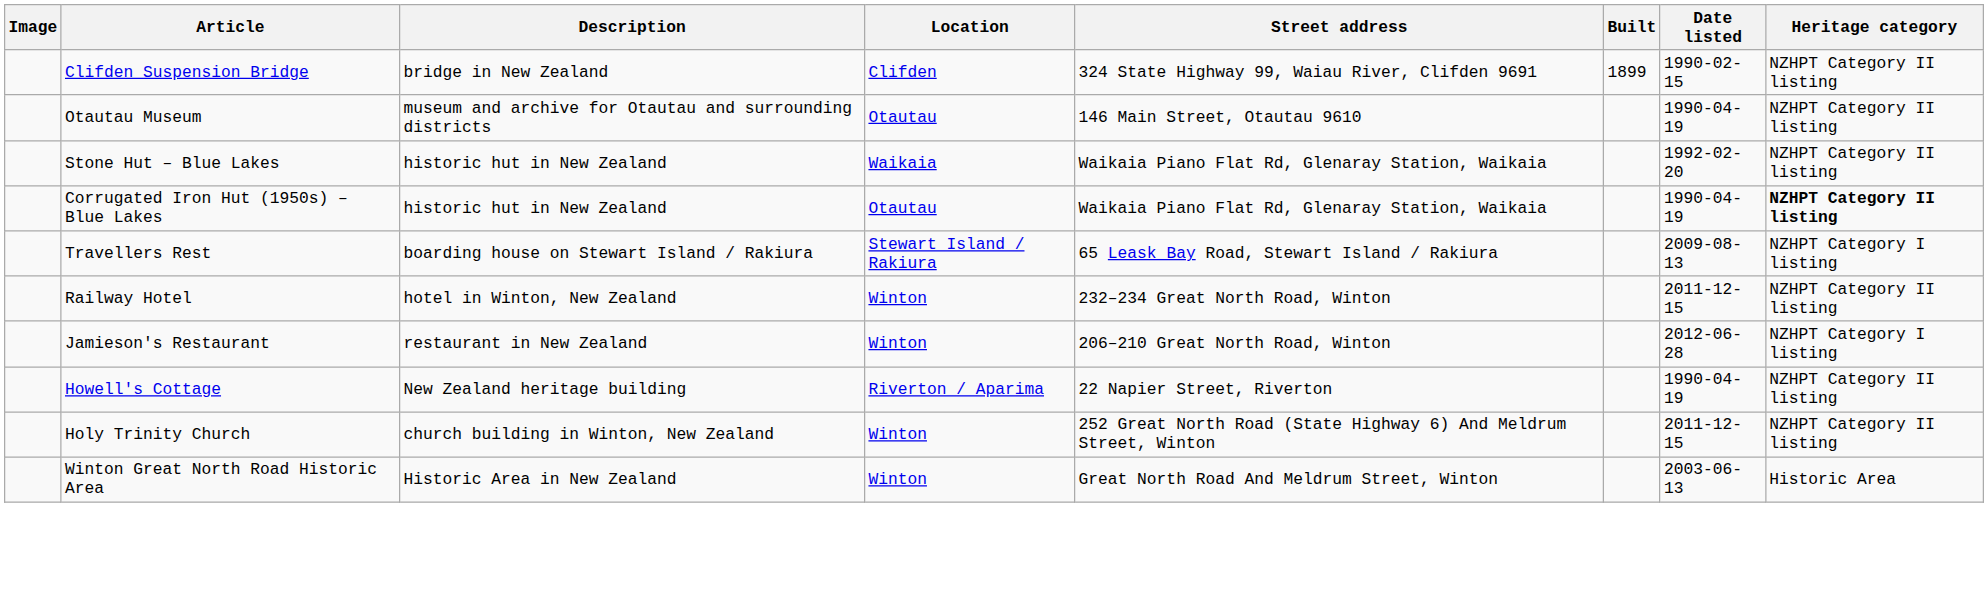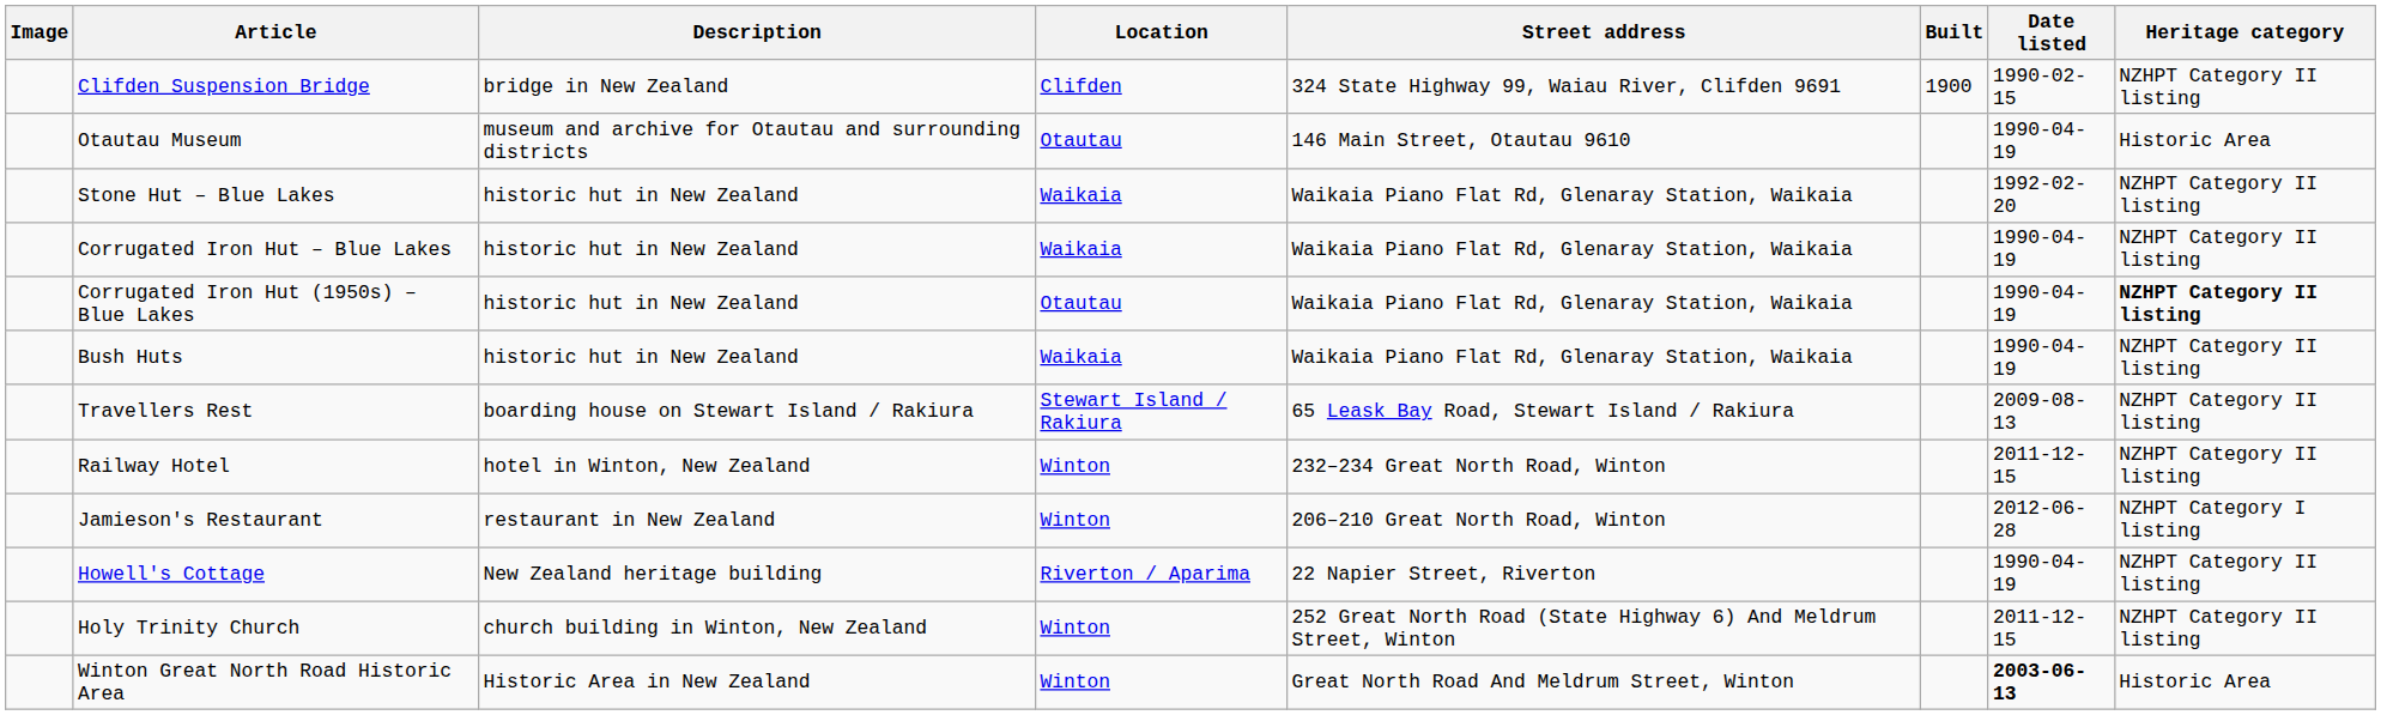 <table class='wikitable sortable' style='width:100%'>
 <tr>
 <th>Image</th>
 <th>Article</th>
 <th>Description</th>
 <th>Location</th>
 <th>Street address</th>
 <th>Built</th>
 <th>Date listed</th>
 <th>Heritage category</th>
 </tr>
 <tr>
 <td></td>
 <td><a href='#'>Clifden Suspension Bridge</a></td>
 <td>bridge in New Zealand</td>
 <td><a href='#'>Clifden</a></td>
 <td>324 State Highway 99, Waiau River, Clifden 9691</td>
-<td>1899</td>
+<td>1900</td>
 <td>1990-02-15</td>
 <td>NZHPT Category II listing</td>
 </tr>
 <tr>
 <td></td>
 <td>Otautau Museum</td>
 <td>museum and archive for Otautau and surrounding districts</td>
 <td><a href='#'>Otautau</a></td>
 <td>146 Main Street, Otautau 9610</td>
 <td></td>
 <td>1990-04-19</td>
-<td>NZHPT Category II listing</td>
+<td>Historic Area</td>
 </tr>
 <tr>
 <td></td>
 <td>Stone Hut – Blue Lakes</td>
 <td>historic hut in New Zealand</td>
 <td><a href='#'>Waikaia</a></td>
 <td>Waikaia Piano Flat Rd, Glenaray Station, Waikaia</td>
 <td></td>
 <td>1992-02-20</td>
+<td>NZHPT Category II listing</td>
+</tr>
+<tr>
+<td></td>
+<td>Corrugated Iron Hut – Blue Lakes</td>
+<td>historic hut in New Zealand</td>
+<td><a href='#'>Waikaia</a></td>
+<td>Waikaia Piano Flat Rd, Glenaray Station, Waikaia</td>
+<td></td>
+<td>1990-04-19</td>
 <td>NZHPT Category II listing</td>
 </tr>
 <tr>
 <td></td>
 <td>Corrugated Iron Hut (1950s) – Blue Lakes</td>
 <td>historic hut in New Zealand</td>
 <td><a href='#'>Otautau</a></td>
 <td>Waikaia Piano Flat Rd, Glenaray Station, Waikaia</td>
 <td></td>
 <td>1990-04-19</td>
 <td><strong>NZHPT Category II listing</strong></td>
 </tr>
 <tr>
 <td></td>
+<td>Bush Huts</td>
+<td>historic hut in New Zealand</td>
+<td><a href='#'>Waikaia</a></td>
+<td>Waikaia Piano Flat Rd, Glenaray Station, Waikaia</td>
+<td></td>
+<td>1990-04-19</td>
+<td>NZHPT Category II listing</td>
+</tr>
+<tr>
+<td></td>
 <td>Travellers Rest</td>
 <td>boarding house on Stewart Island / Rakiura</td>
 <td><a href='#'>Stewart Island / Rakiura</a></td>
 <td>65 <a href='#'>Leask Bay</a> Road, Stewart Island / Rakiura</td>
 <td></td>
 <td>2009-08-13</td>
-<td>NZHPT Category I listing</td>
+<td>NZHPT Category II listing</td>
 </tr>
 <tr>
 <td></td>
 <td>Railway Hotel</td>
 <td>hotel in Winton, New Zealand</td>
 <td><a href='#'>Winton</a></td>
 <td>232–234 Great North Road, Winton</td>
 <td></td>
 <td>2011-12-15</td>
 <td>NZHPT Category II listing</td>
 </tr>
 <tr>
 <td></td>
 <td>Jamieson's Restaurant</td>
 <td>restaurant in New Zealand</td>
 <td><a href='#'>Winton</a></td>
 <td>206–210 Great North Road, Winton</td>
 <td></td>
 <td>2012-06-28</td>
 <td>NZHPT Category I listing</td>
 </tr>
 <tr>
 <td></td>
 <td><a href='#'>Howell's Cottage</a></td>
 <td>New Zealand heritage building</td>
 <td><a href='#'>Riverton / Aparima</a></td>
 <td>22 Napier Street, Riverton</td>
 <td></td>
 <td>1990-04-19</td>
 <td>NZHPT Category II listing</td>
 </tr>
 <tr>
 <td></td>
 <td>Holy Trinity Church</td>
 <td>church building in Winton, New Zealand</td>
 <td><a href='#'>Winton</a></td>
 <td>252 Great North Road (State Highway 6) And Meldrum Street, Winton</td>
 <td></td>
 <td>2011-12-15</td>
 <td>NZHPT Category II listing</td>
 </tr>
 <tr>
 <td></td>
 <td>Winton Great North Road Historic Area</td>
 <td>Historic Area in New Zealand</td>
 <td><a href='#'>Winton</a></td>
 <td>Great North Road And Meldrum Street, Winton</td>
 <td></td>
-<td>2003-06-13</td>
+<td><strong>2003-06-13</strong></td>
 <td>Historic Area</td>
 </tr>
 </table>
